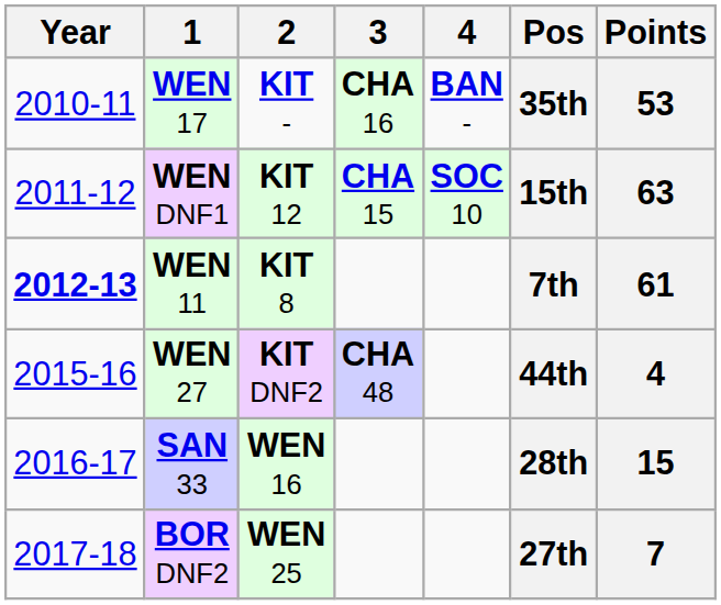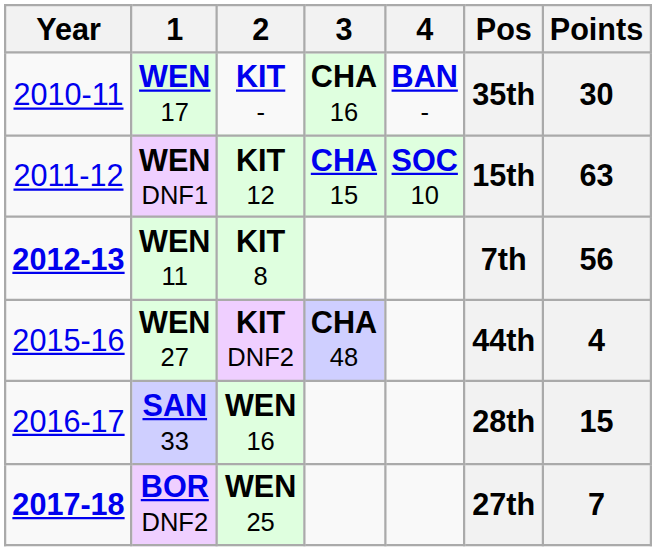 <table class="wikitable" style="text-align:center; font-size:85%">
 <tr>
 <th>Year</th>
 <th>1</th>
 <th>2</th>
 <th>3</th>
 <th>4</th>
 <th>Pos</th>
 <th>Points</th>
 </tr>
 <tr>
 <td><a href='#'>2010-11</a></td>
 <td style="background:#DFFFDF;"><strong><a href='#'>WEN</a></strong><br><small>17</small></td>
 <td><strong><a href='#'>KIT</a></strong><br><small>-</small></td>
 <td style="background:#DFFFDF;"><strong>CHA</strong><br><small>16</small></td>
 <td><strong><a href='#'>BAN</a></strong><br><small>-</small></td>
 <th>35th</th>
-<th>53</th>
+<th>30</th>
 </tr>
 <tr>
 <td><a href='#'>2011-12</a></td>
 <td style="background:#EFCFFF;"><strong>WEN</strong><br><small>DNF1</small></td>
 <td style="background:#DFFFDF;"><strong>KIT</strong><br><small>12</small></td>
 <td style="background:#DFFFDF;"><strong><a href='#'>CHA</a></strong><br><small>15</small></td>
 <td style="background:#DFFFDF;"><strong><a href='#'>SOC</a></strong><br><small>10</small></td>
 <th>15th</th>
 <th>63</th>
 </tr>
 <tr>
 <td><strong><a href='#'>2012-13</a></strong></td>
 <td style="background:#DFFFDF;"><strong>WEN</strong><br><small>11</small></td>
 <td style="background:#DFFFDF;"><strong>KIT</strong><br><small>8</small></td>
 <td></td>
 <td></td>
 <th>7th</th>
-<th>61</th>
+<th>56</th>
 </tr>
 <tr>
 <td><a href='#'>2015-16</a></td>
 <td style="background:#DFFFDF;"><strong>WEN</strong><br><small>27</small></td>
 <td style="background:#EFCFFF;"><strong>KIT</strong><br><small>DNF2</small></td>
 <td style="background:#CFCFFF;"><strong>CHA</strong><br><small>48</small></td>
 <td></td>
 <th>44th</th>
 <th>4</th>
 </tr>
 <tr>
 <td><a href='#'>2016-17</a></td>
 <td style="background:#CFCFFF;"><strong><a href='#'>SAN</a></strong><br><small>33</small></td>
 <td style="background:#DFFFDF;"><strong>WEN</strong><br><small>16</small></td>
 <td></td>
 <td></td>
 <th>28th</th>
 <th>15</th>
 </tr>
 <tr>
-<td><a href='#'>2017-18</a></td>
+<td><strong><a href='#'>2017-18</a></strong></td>
 <td style="background:#EFCFFF;"><strong><a href='#'>BOR</a></strong><br><small>DNF2</small></td>
 <td style="background:#DFFFDF;"><strong>WEN</strong><br><small>25</small></td>
 <td></td>
 <td></td>
 <th>27th</th>
 <th>7</th>
 </tr>
 </table>
